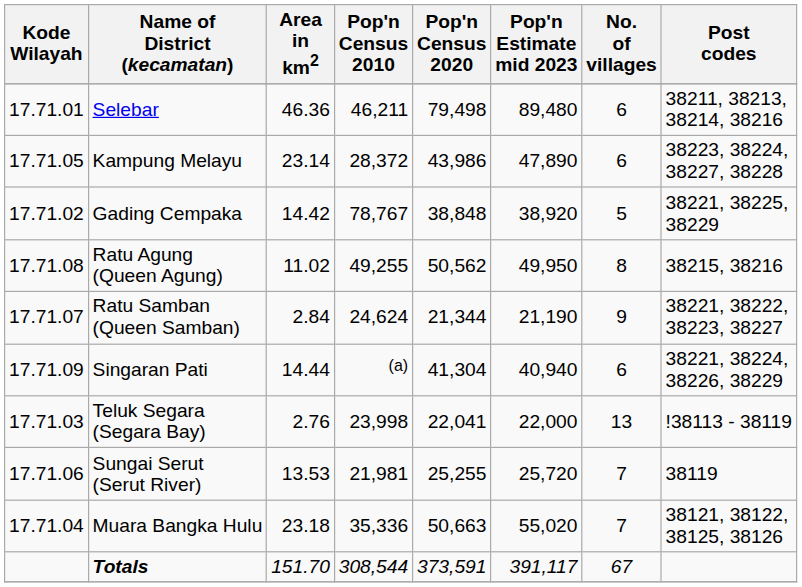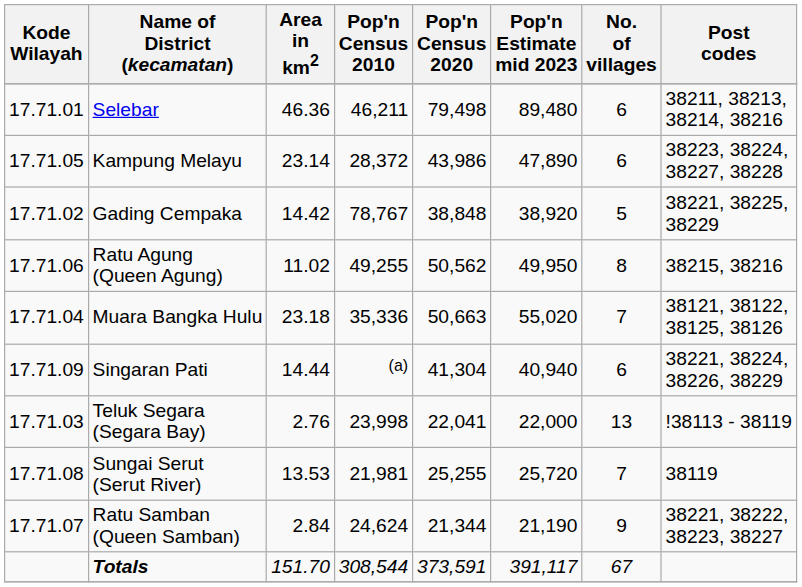 <table class="sortable wikitable">
 <tr>
 <th>Kode <br>Wilayah</th>
 <th>Name of<br>District<br>(<em>kecamatan</em>)</th>
 <th>Area<br>in<br>km<sup>2</sup></th>
 <th>Pop'n<br>Census<br>2010</th>
 <th>Pop'n<br>Census<br>2020</th>
 <th>Pop'n<br>Estimate<br>mid 2023</th>
 <th>No.<br>of<br>villages</th>
 <th>Post<br>codes</th>
 </tr>
 <tr>
 </tr>
 <tr>
 <td>17.71.01</td>
 <td><a href='#'>Selebar</a></td>
 <td align="right">46.36</td>
 <td align="right">46,211</td>
 <td align="right">79,498</td>
 <td align="right">89,480</td>
 <td align="center">6</td>
 <td>38211, 38213,<br>38214, 38216</td>
 </tr>
 <tr>
 <td>17.71.05</td>
 <td>Kampung Melayu</td>
 <td align="right">23.14</td>
 <td align="right">28,372</td>
 <td align="right">43,986</td>
 <td align="right">47,890</td>
 <td align="center">6</td>
 <td>38223, 38224,<br>38227, 38228</td>
 </tr>
 <tr>
 <td>17.71.02</td>
 <td>Gading Cempaka</td>
 <td align="right">14.42</td>
 <td align="right">78,767</td>
 <td align="right">38,848</td>
 <td align="right">38,920</td>
 <td align="center">5</td>
 <td>38221, 38225,<br>38229</td>
 </tr>
 <tr>
-<td>17.71.08</td>
+<td>17.71.06</td>
 <td>Ratu Agung <br>(Queen Agung)</td>
 <td align="right">11.02</td>
 <td align="right">49,255</td>
 <td align="right">50,562</td>
 <td align="right">49,950</td>
 <td align="center">8</td>
 <td>38215, 38216</td>
 </tr>
 <tr>
-<td>17.71.07</td>
-<td>Ratu Samban <br>(Queen Samban)</td>
-<td align="right">2.84</td>
-<td align="right">24,624</td>
-<td align="right">21,344</td>
-<td align="right">21,190</td>
-<td align="center">9</td>
-<td>38221, 38222,<br>38223, 38227</td>
+<td>17.71.04</td>
+<td>Muara Bangka Hulu</td>
+<td align="right">23.18</td>
+<td align="right">35,336</td>
+<td align="right">50,663</td>
+<td align="right">55,020</td>
+<td align="center">7</td>
+<td>38121, 38122,<br>38125, 38126</td>
 </tr>
 <tr>
 <td>17.71.09</td>
 <td>Singaran Pati</td>
 <td align="right">14.44</td>
 <td align="right"><sup>(a)</sup></td>
 <td align="right">41,304</td>
 <td align="right">40,940</td>
 <td align="center">6</td>
 <td>38221, 38224,<br>38226, 38229</td>
 </tr>
 <tr>
 <td>17.71.03</td>
 <td>Teluk Segara <br>(Segara Bay)</td>
 <td align="right">2.76</td>
 <td align="right">23,998</td>
 <td align="right">22,041</td>
 <td align="right">22,000</td>
 <td align="center">13</td>
 <td>!38113 - 38119</td>
 </tr>
 <tr>
-<td>17.71.06</td>
+<td>17.71.08</td>
 <td>Sungai Serut <br>(Serut River)</td>
 <td align="right">13.53</td>
 <td align="right">21,981</td>
 <td align="right">25,255</td>
 <td align="right">25,720</td>
 <td align="center">7</td>
 <td>38119</td>
 </tr>
 <tr>
-<td>17.71.04</td>
-<td>Muara Bangka Hulu</td>
-<td align="right">23.18</td>
-<td align="right">35,336</td>
-<td align="right">50,663</td>
-<td align="right">55,020</td>
-<td align="center">7</td>
-<td>38121, 38122,<br>38125, 38126</td>
+<td>17.71.07</td>
+<td>Ratu Samban <br>(Queen Samban)</td>
+<td align="right">2.84</td>
+<td align="right">24,624</td>
+<td align="right">21,344</td>
+<td align="right">21,190</td>
+<td align="center">9</td>
+<td>38221, 38222,<br>38223, 38227</td>
 </tr>
 <tr>
 <td></td>
 <td><strong><em>Totals</em></strong></td>
 <td align="right"><em>151.70</em></td>
 <td align="right"><em>308,544</em></td>
 <td align="right"><em>373,591</em></td>
 <td align="right"><em>391,117</em></td>
 <td align="center"><em>67</em></td>
 <td></td>
 </tr>
 <tr>
 </tr>
 </table>
